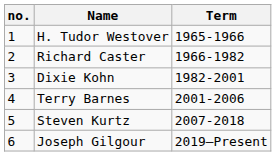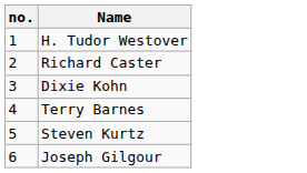 <table class="wikitable">
 <tr>
 <th>no.</th>
 <th>Name</th>
-<th>Term</th>
 </tr>
 <tr>
 <td>1</td>
 <td>H. Tudor Westover</td>
-<td>1965-1966</td>
 </tr>
 <tr>
 <td>2</td>
 <td>Richard Caster</td>
-<td>1966-1982</td>
 </tr>
 <tr>
 <td>3</td>
 <td>Dixie Kohn</td>
-<td>1982-2001</td>
 </tr>
 <tr>
 <td>4</td>
 <td>Terry Barnes</td>
-<td>2001-2006</td>
 </tr>
 <tr>
 <td>5</td>
 <td>Steven Kurtz</td>
-<td>2007-2018</td>
 </tr>
 <tr>
 <td>6</td>
 <td>Joseph Gilgour</td>
-<td>2019–Present</td>
 </tr>
 </table>
